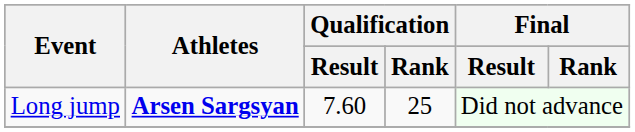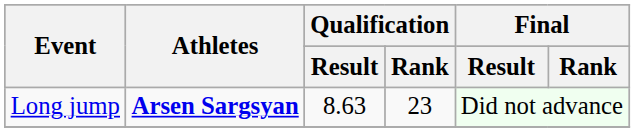 <table class="wikitable" border="1" style="font-size:90%">
 <tr>
 <th rowspan=2>Event</th>
 <th rowspan=2>Athletes</th>
 <th colspan=2>Qualification</th>
 <th colspan=2>Final</th>
 </tr>
 <tr>
 <th>Result</th>
 <th>Rank</th>
 <th>Result</th>
 <th>Rank</th>
 </tr>
 <tr>
 <td><a href='#'>Long jump</a></td>
 <td><strong><a href='#'>Arsen Sargsyan</a></strong></td>
-<td align=center>7.60</td>
-<td align=center>25</td>
+<td align=center>8.63</td>
+<td align=center>23</td>
 <td align=center colspan=2 bgcolor=honeydew>Did not advance</td>
 </tr>
 <tr>
 </tr>
 </table>
